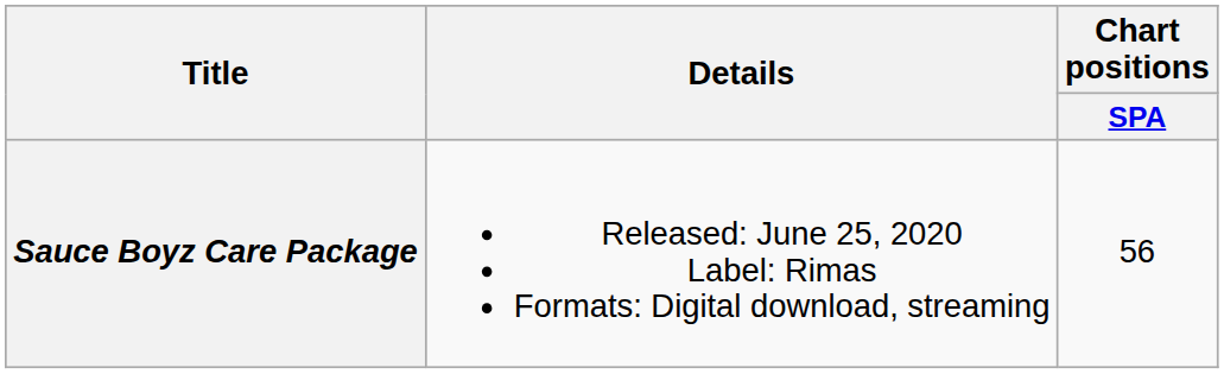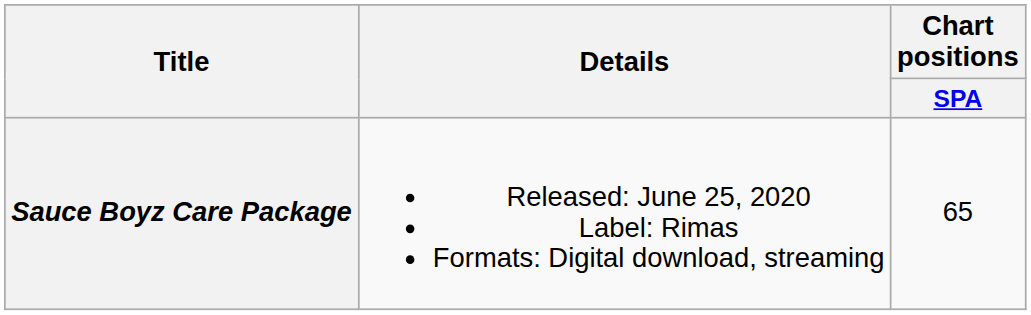 <table class="wikitable plainrowheaders" style="text-align:center;">
 <tr>
 <th scope="col" rowspan="2">Title</th>
 <th scope="col" rowspan="2">Details</th>
 <th scope="col" colspan="1">Chart positions</th>
 </tr>
 <tr>
 <th scope="col" style="font-size:90%; width:3em;"><a href='#'>SPA</a><br></th>
 </tr>
 <tr>
 <th scope="row"><em>Sauce Boyz Care Package</em></th>
 <td><br><ul><li>Released: June 25, 2020</li><li>Label: Rimas</li><li>Formats: Digital download, streaming</li></ul></td>
-<td>56</td>
+<td>65</td>
 </tr>
 </table>
